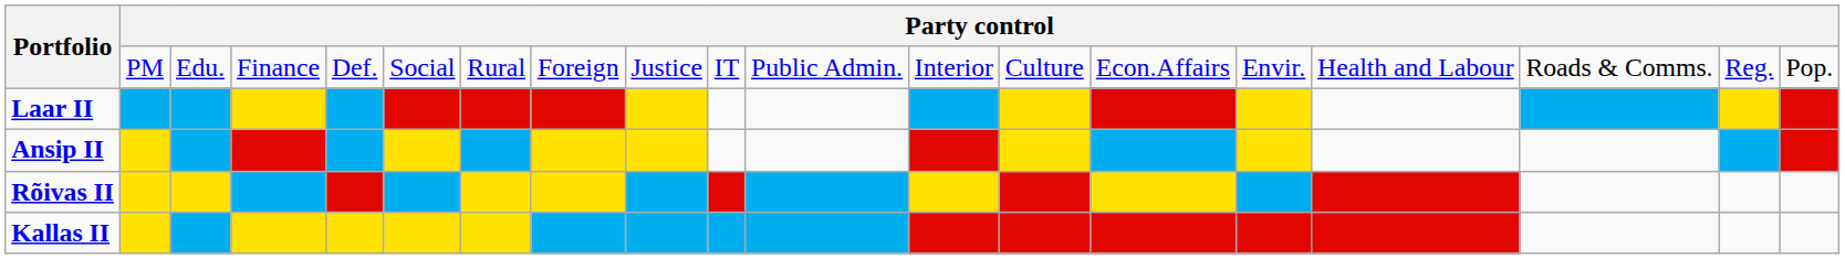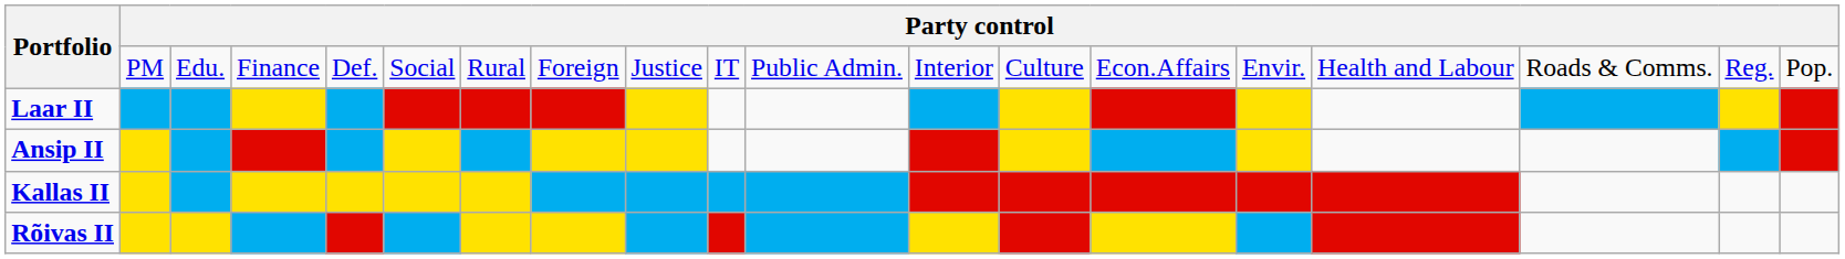 <table class="wikitable">
 <tr>
 <th rowspan="2">Portfolio</th>
 <th colspan="18">Party control</th>
 </tr>
 <tr>
 <td><a href='#'>PM</a></td>
 <td><a href='#'>Edu.</a></td>
 <td><a href='#'>Finance</a></td>
 <td><a href='#'>Def.</a></td>
 <td><a href='#'>Social</a></td>
 <td><a href='#'>Rural</a></td>
 <td><a href='#'>Foreign</a></td>
 <td><a href='#'>Justice</a></td>
 <td><a href='#'>IT</a></td>
 <td><a href='#'>Public Admin.</a></td>
 <td><a href='#'>Interior</a></td>
 <td><a href='#'>Culture</a></td>
 <td><a href='#'>Econ.Affairs</a></td>
 <td><a href='#'>Envir.</a></td>
 <td><a href='#'>Health and Labour</a></td>
 <td>Roads & Comms.</td>
 <td><a href='#'>Reg.</a></td>
 <td>Pop.</td>
 </tr>
 <tr>
 <td><a href='#'><strong>Laar II</strong></a></td>
 <td style="background:#00aeef; "></td>
 <td style="background:#00aeef; "></td>
 <td style="background:#FFE200; "></td>
 <td style="background:#00aeef; "></td>
 <td style="background:#e10600; "></td>
 <td style="background:#e10600; "></td>
 <td style="background:#e10600; "></td>
 <td style="background:#FFE200; "></td>
 <td></td>
 <td></td>
 <td style="background:#00aeef; "></td>
 <td style="background:#FFE200; "></td>
 <td style="background:#e10600; "></td>
 <td style="background:#FFE200; "></td>
 <td></td>
 <td style="background:#00aeef; "></td>
 <td style="background:#FFE200; "></td>
 <td style="background:#e10600; "></td>
 </tr>
 <tr>
 <td><a href='#'><strong>Ansip II</strong></a></td>
 <td style="background:#FFE200; "></td>
 <td style="background:#00aeef; "></td>
 <td style="background:#e10600; "></td>
 <td style="background:#00aeef; "></td>
 <td style="background:#FFE200; "></td>
 <td style="background:#00aeef; "></td>
 <td style="background:#FFE200; "></td>
 <td style="background:#FFE200; "></td>
 <td></td>
 <td></td>
 <td style="background:#e10600; "></td>
 <td style="background:#FFE200; "></td>
 <td style="background:#00aeef; "></td>
 <td style="background:#FFE200; "></td>
 <td></td>
 <td></td>
 <td style="background:#00aeef; "></td>
 <td style="background:#e10600; "></td>
 </tr>
 <tr>
+<td><a href='#'><strong>Kallas II</strong></a></td>
+<td style="background:#FFE200; "></td>
+<td style="background:#00aeef; "></td>
+<td style="background:#FFE200; "></td>
+<td style="background:#FFE200; "></td>
+<td style="background:#FFE200; "></td>
+<td style="background:#FFE200; "></td>
+<td style="background:#00aeef; "></td>
+<td style="background:#00aeef; "></td>
+<td style="background:#00aeef; "></td>
+<td style="background:#00aeef; "></td>
+<td style="background:#e10600; "></td>
+<td style="background:#e10600; "></td>
+<td style="background:#e10600; "></td>
+<td style="background:#e10600; "></td>
+<td style="background:#e10600; "></td>
+<td></td>
+<td></td>
+<td></td>
+</tr>
+<tr>
 <td><a href='#'><strong>Rõivas II</strong></a></td>
 <td style="background:#FFE200; "></td>
 <td style="background:#FFE200; "></td>
 <td style="background:#00aeef; "></td>
 <td style="background:#e10600; "></td>
 <td style="background:#00aeef; "></td>
 <td style="background:#FFE200; "></td>
 <td style="background:#FFE200; "></td>
 <td style="background:#00aeef; "></td>
 <td style="background:#e10600; "></td>
 <td style="background:#00aeef; "></td>
 <td style="background:#FFE200; "></td>
 <td style="background:#e10600; "></td>
 <td style="background:#FFE200; "></td>
 <td style="background:#00aeef; "></td>
 <td style="background:#e10600; "></td>
 <td></td>
 <td></td>
 <td></td>
 </tr>
-<tr>
-<td><a href='#'><strong>Kallas II</strong></a></td>
-<td style="background:#FFE200; "></td>
-<td style="background:#00aeef; "></td>
-<td style="background:#FFE200; "></td>
-<td style="background:#FFE200; "></td>
-<td style="background:#FFE200; "></td>
-<td style="background:#FFE200; "></td>
-<td style="background:#00aeef; "></td>
-<td style="background:#00aeef; "></td>
-<td style="background:#00aeef; "></td>
-<td style="background:#00aeef; "></td>
-<td style="background:#e10600; "></td>
-<td style="background:#e10600; "></td>
-<td style="background:#e10600; "></td>
-<td style="background:#e10600; "></td>
-<td style="background:#e10600; "></td>
-<td></td>
-<td></td>
-<td></td>
-</tr>
 </table>
